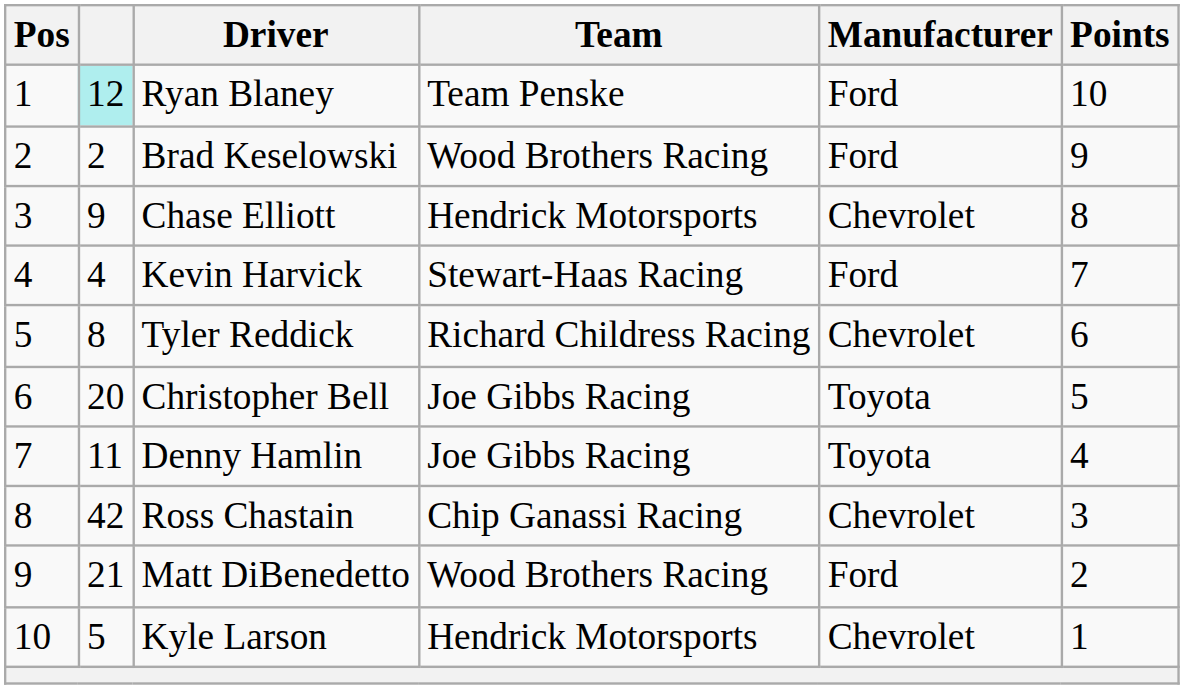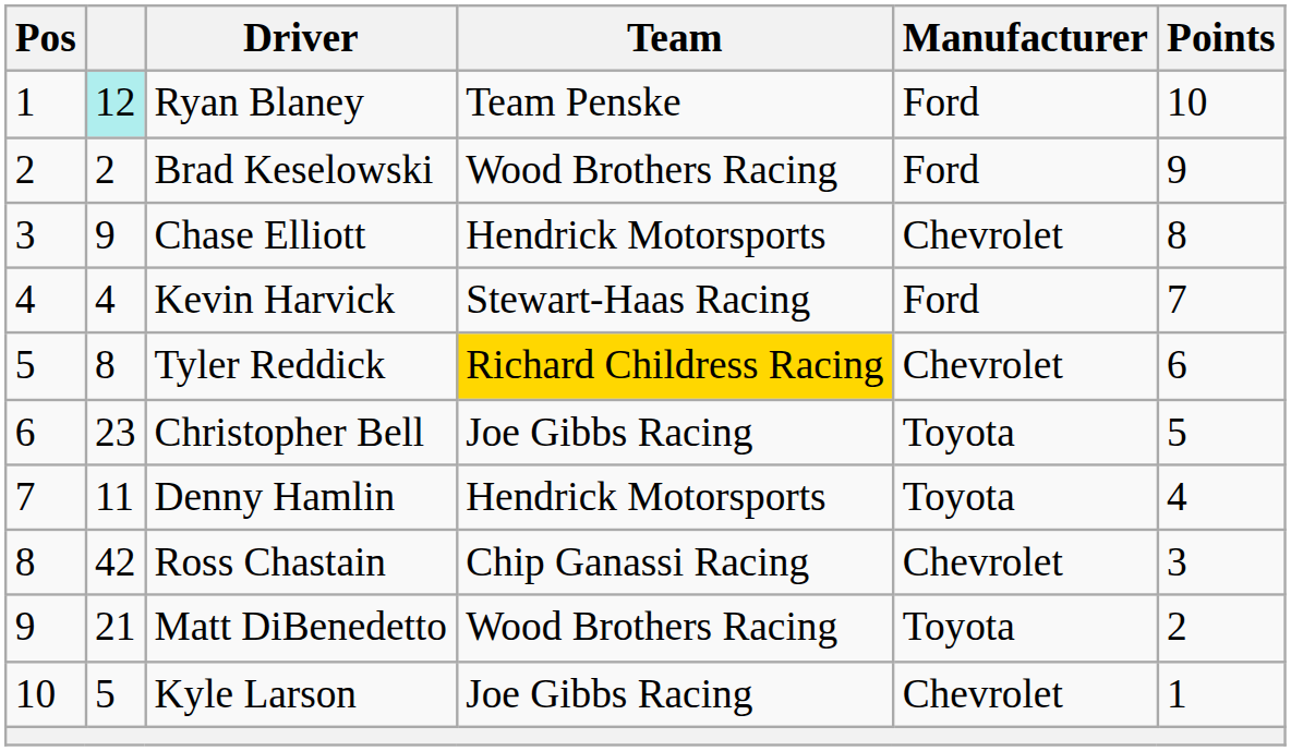 <table class="wikitable" style="font-size:98%">
 <tr>
 <th>Pos</th>
 <th></th>
 <th>Driver</th>
 <th>Team</th>
 <th>Manufacturer</th>
 <th>Points</th>
 </tr>
 <tr>
 <td>1</td>
 <td style="background: paleturquoise;">12</td>
 <td>Ryan Blaney</td>
 <td>Team Penske</td>
 <td>Ford</td>
 <td>10</td>
 </tr>
 <tr>
 <td>2</td>
 <td>2</td>
 <td>Brad Keselowski</td>
 <td>Wood Brothers Racing</td>
 <td>Ford</td>
 <td>9</td>
 </tr>
 <tr>
 <td>3</td>
 <td>9</td>
 <td>Chase Elliott</td>
 <td>Hendrick Motorsports</td>
 <td>Chevrolet</td>
 <td>8</td>
 </tr>
 <tr>
 <td>4</td>
 <td>4</td>
 <td>Kevin Harvick</td>
 <td>Stewart-Haas Racing</td>
 <td>Ford</td>
 <td>7</td>
 </tr>
 <tr>
 <td>5</td>
 <td>8</td>
 <td>Tyler Reddick</td>
-<td>Richard Childress Racing</td>
+<td style="background: gold;">Richard Childress Racing</td>
 <td>Chevrolet</td>
 <td>6</td>
 </tr>
 <tr>
 <td>6</td>
-<td>20</td>
+<td>23</td>
 <td>Christopher Bell</td>
 <td>Joe Gibbs Racing</td>
 <td>Toyota</td>
 <td>5</td>
 </tr>
 <tr>
 <td>7</td>
 <td>11</td>
 <td>Denny Hamlin</td>
-<td>Joe Gibbs Racing</td>
+<td>Hendrick Motorsports</td>
 <td>Toyota</td>
 <td>4</td>
 </tr>
 <tr>
 <td>8</td>
 <td>42</td>
 <td>Ross Chastain</td>
 <td>Chip Ganassi Racing</td>
 <td>Chevrolet</td>
 <td>3</td>
 </tr>
 <tr>
 <td>9</td>
 <td>21</td>
 <td>Matt DiBenedetto</td>
 <td>Wood Brothers Racing</td>
-<td>Ford</td>
+<td>Toyota</td>
 <td>2</td>
 </tr>
 <tr>
 <td>10</td>
 <td>5</td>
 <td>Kyle Larson</td>
-<td>Hendrick Motorsports</td>
+<td>Joe Gibbs Racing</td>
 <td>Chevrolet</td>
 <td>1</td>
 </tr>
 <tr>
 <th colspan="6"></th>
 </tr>
 </table>
